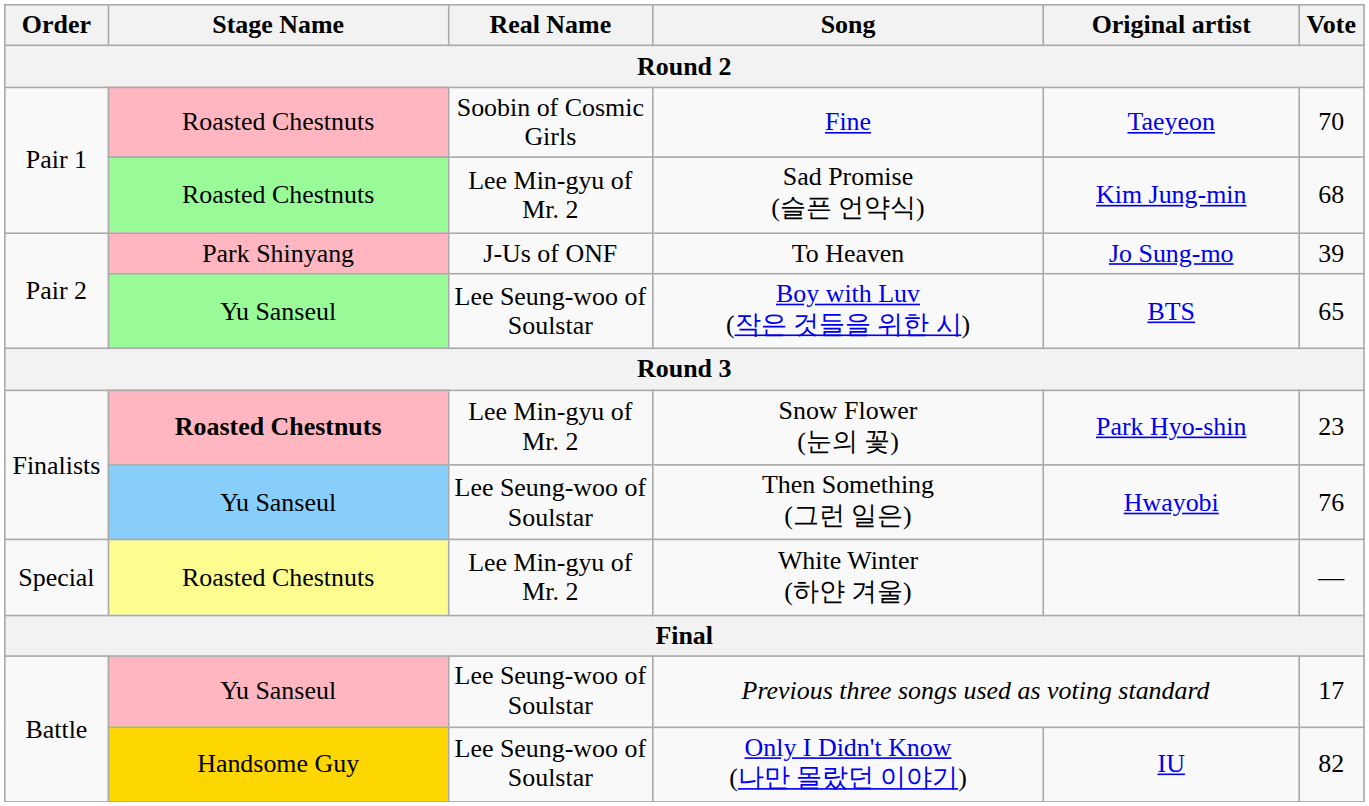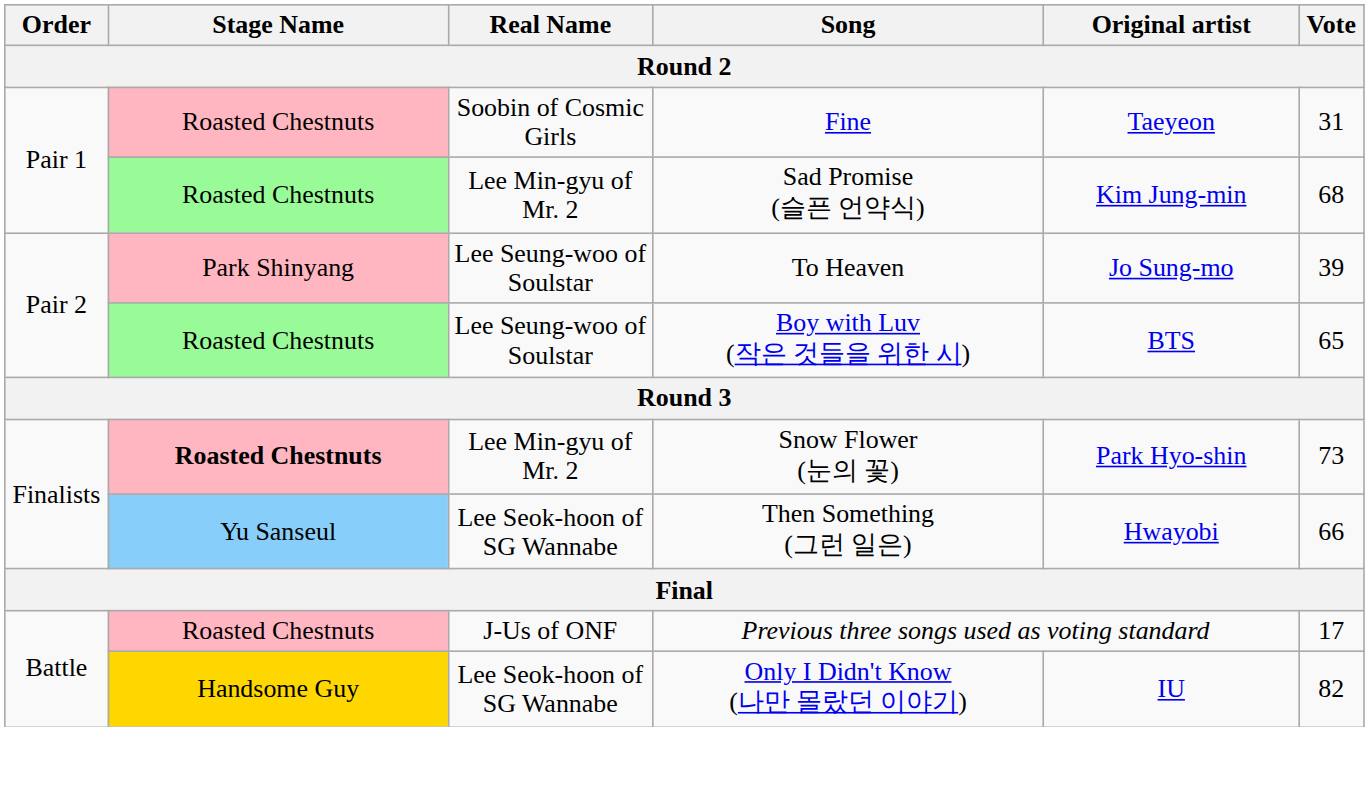 <table class="wikitable" style="text-align:center; width:95%;">
 <tr>
 <th style="width:1%;">Order</th>
 <th style="width:20%;">Stage Name</th>
 <th style="width:12%;">Real Name</th>
 <th style="width:23%;">Song</th>
 <th style="width:15%;">Original artist</th>
 <th style="width:1%;">Vote</th>
 </tr>
 <tr>
 <th colspan=6>Round 2</th>
 </tr>
 <tr>
 <td rowspan=2>Pair 1</td>
 <td bgcolor="lightpink">Roasted Chestnuts</td>
 <td>Soobin of Cosmic Girls</td>
 <td><a href='#'>Fine</a></td>
 <td><a href='#'>Taeyeon</a></td>
-<td>70</td>
+<td>31</td>
 </tr>
 <tr>
 <td bgcolor="palegreen">Roasted Chestnuts</td>
 <td>Lee Min-gyu of Mr. 2</td>
 <td>Sad Promise<br>(슬픈 언약식)</td>
 <td><a href='#'>Kim Jung-min</a></td>
 <td>68</td>
 </tr>
 <tr>
 <td rowspan=2>Pair 2</td>
 <td bgcolor="lightpink">Park Shinyang</td>
-<td>J-Us of ONF</td>
+<td>Lee Seung-woo of Soulstar</td>
 <td>To Heaven</td>
 <td><a href='#'>Jo Sung-mo</a></td>
 <td>39</td>
 </tr>
 <tr>
-<td bgcolor="palegreen">Yu Sanseul</td>
+<td bgcolor="palegreen">Roasted Chestnuts</td>
 <td>Lee Seung-woo of Soulstar</td>
 <td><a href='#'>Boy with Luv</a><br>(<a href='#'>작은 것들을 위한 시</a>)</td>
 <td><a href='#'>BTS</a></td>
 <td>65</td>
 </tr>
 <tr>
 <th colspan=6>Round 3</th>
 </tr>
 <tr>
 <td rowspan=2>Finalists</td>
 <td bgcolor="lightpink"><strong>Roasted Chestnuts</strong></td>
 <td>Lee Min-gyu of Mr. 2</td>
 <td>Snow Flower<br>(눈의 꽃)</td>
 <td><a href='#'>Park Hyo-shin</a></td>
-<td>23</td>
+<td>73</td>
 </tr>
 <tr>
 <td bgcolor="lightskyblue">Yu Sanseul</td>
-<td>Lee Seung-woo of Soulstar</td>
+<td>Lee Seok-hoon of SG Wannabe</td>
 <td>Then Something<br>(그런 일은)</td>
 <td><a href='#'>Hwayobi</a></td>
-<td>76</td>
-</tr>
-<tr>
-<td>Special</td>
-<td bgcolor="#FDFC8F">Roasted Chestnuts</td>
-<td>Lee Min-gyu of Mr. 2</td>
-<td>White Winter<br>(하얀 겨울)</td>
-<td></td>
-<td>—</td>
+<td>66</td>
 </tr>
 <tr>
 <th colspan=6>Final</th>
 </tr>
 <tr>
 <td rowspan=2>Battle</td>
-<td bgcolor="lightpink">Yu Sanseul</td>
-<td>Lee Seung-woo of Soulstar</td>
+<td bgcolor="lightpink">Roasted Chestnuts</td>
+<td>J-Us of ONF</td>
 <td colspan=2><em>Previous three songs used as voting standard</em></td>
 <td>17</td>
 </tr>
 <tr>
 <td bgcolor="gold">Handsome Guy</td>
-<td>Lee Seung-woo of Soulstar</td>
+<td>Lee Seok-hoon of SG Wannabe</td>
 <td><a href='#'>Only I Didn't Know</a><br>(<a href='#'>나만 몰랐던 이야기</a>)</td>
 <td><a href='#'>IU</a></td>
 <td>82</td>
 </tr>
 </table>
